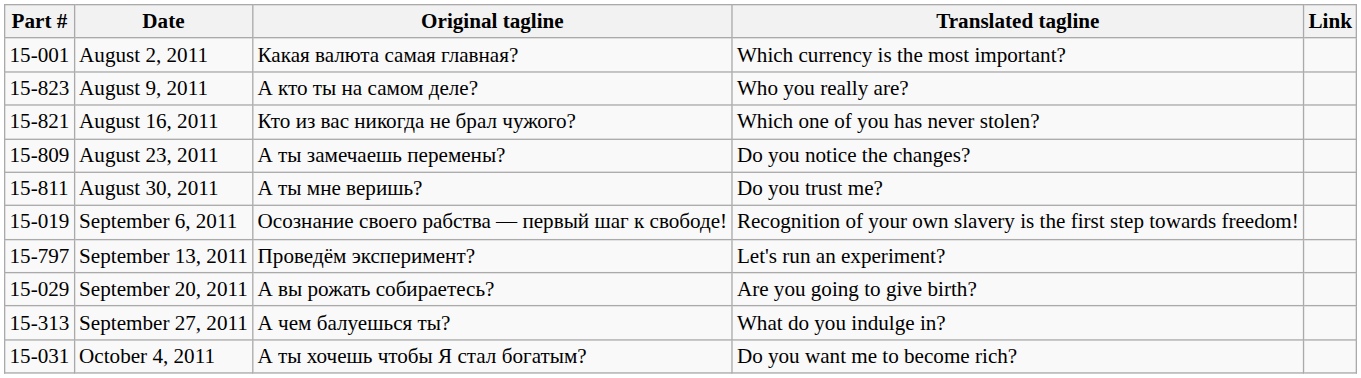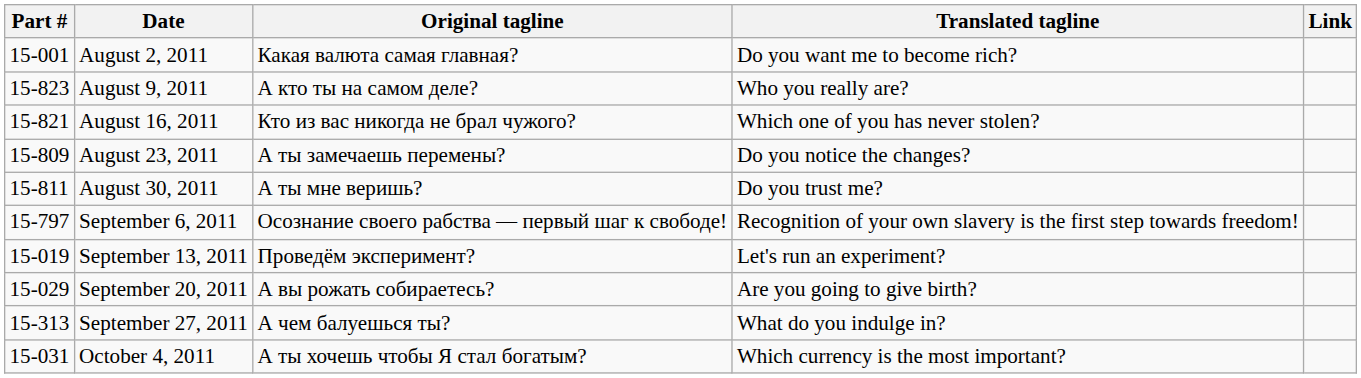 <table class = "wikitable sortable">
 <tr>
 <th>Part #</th>
 <th>Date</th>
 <th>Original tagline </th>
 <th>Translated tagline</th>
 <th>Link</th>
 </tr>
 <tr>
 <td>15-001</td>
 <td>August 2, 2011</td>
 <td>Какая валюта самая главная?</td>
-<td>Which currency is the most important?</td>
+<td>Do you want me to become rich?</td>
 <td></td>
 </tr>
 <tr>
 <td>15-823</td>
 <td>August 9, 2011</td>
 <td>А кто ты на самом деле?</td>
 <td>Who you really are?</td>
 <td></td>
 </tr>
 <tr>
 <td>15-821</td>
 <td>August 16, 2011</td>
 <td>Кто из вас никогда не брал чужого?</td>
 <td>Which one of you has never stolen?</td>
 <td></td>
 </tr>
 <tr>
 <td>15-809</td>
 <td>August 23, 2011</td>
 <td>А ты замечаешь перемены?</td>
 <td>Do you notice the changes?</td>
 <td></td>
 </tr>
 <tr>
 <td>15-811</td>
 <td>August 30, 2011</td>
 <td>А ты мне веришь?</td>
 <td>Do you trust me?</td>
 <td></td>
 </tr>
 <tr>
-<td>15-019</td>
+<td>15-797</td>
 <td>September 6, 2011</td>
 <td>Осознание своего рабства — первый шаг к свободе!</td>
 <td>Recognition of your own slavery is the first step towards freedom!</td>
 <td></td>
 </tr>
 <tr>
-<td>15-797</td>
+<td>15-019</td>
 <td>September 13, 2011</td>
 <td>Проведём эксперимент?</td>
 <td>Let's run an experiment?</td>
 <td></td>
 </tr>
 <tr>
 <td>15-029</td>
 <td>September 20, 2011</td>
 <td>А вы рожать собираетесь?</td>
 <td>Are you going to give birth?</td>
 <td></td>
 </tr>
 <tr>
 <td>15-313</td>
 <td>September 27, 2011</td>
 <td>А чем балуешься ты?</td>
 <td>What do you indulge in?</td>
 <td></td>
 </tr>
 <tr>
 <td>15-031</td>
 <td>October 4, 2011</td>
 <td>А ты хочешь чтобы Я стал богатым?</td>
-<td>Do you want me to become rich?</td>
+<td>Which currency is the most important?</td>
 <td></td>
 </tr>
 </table>
